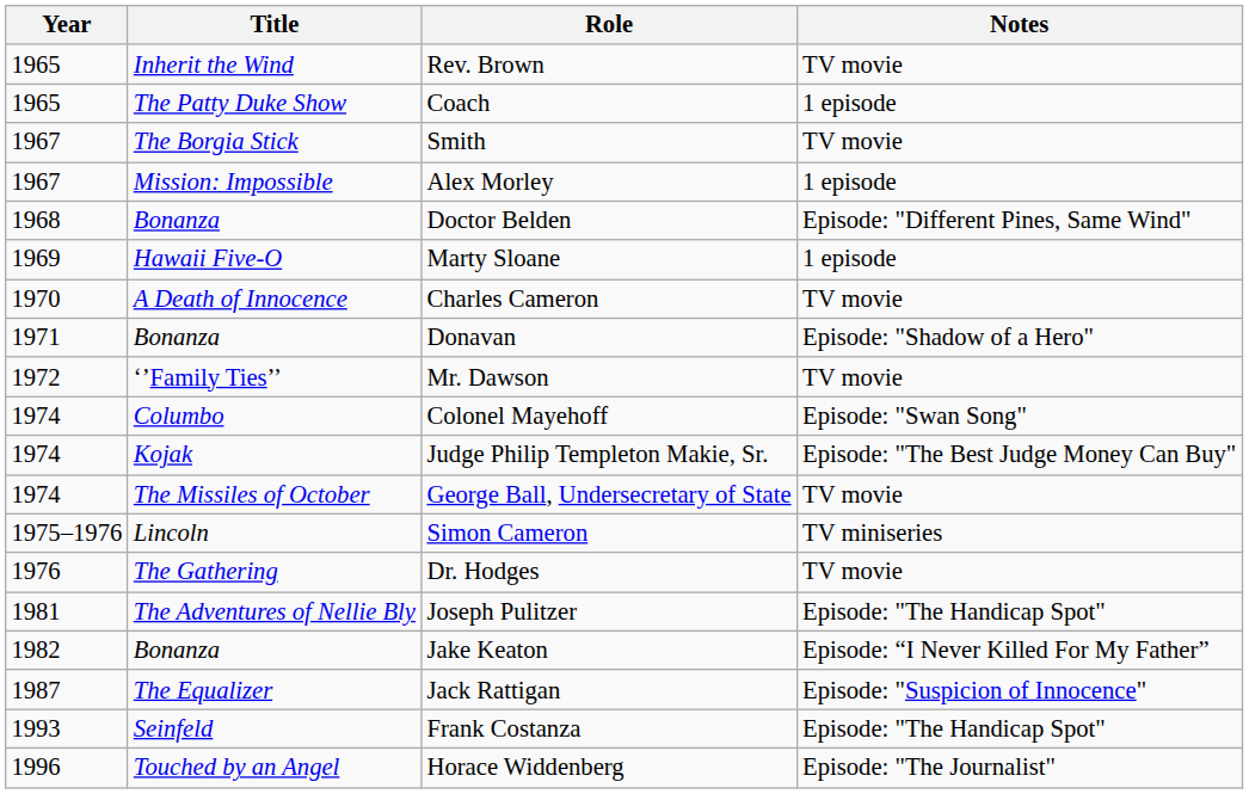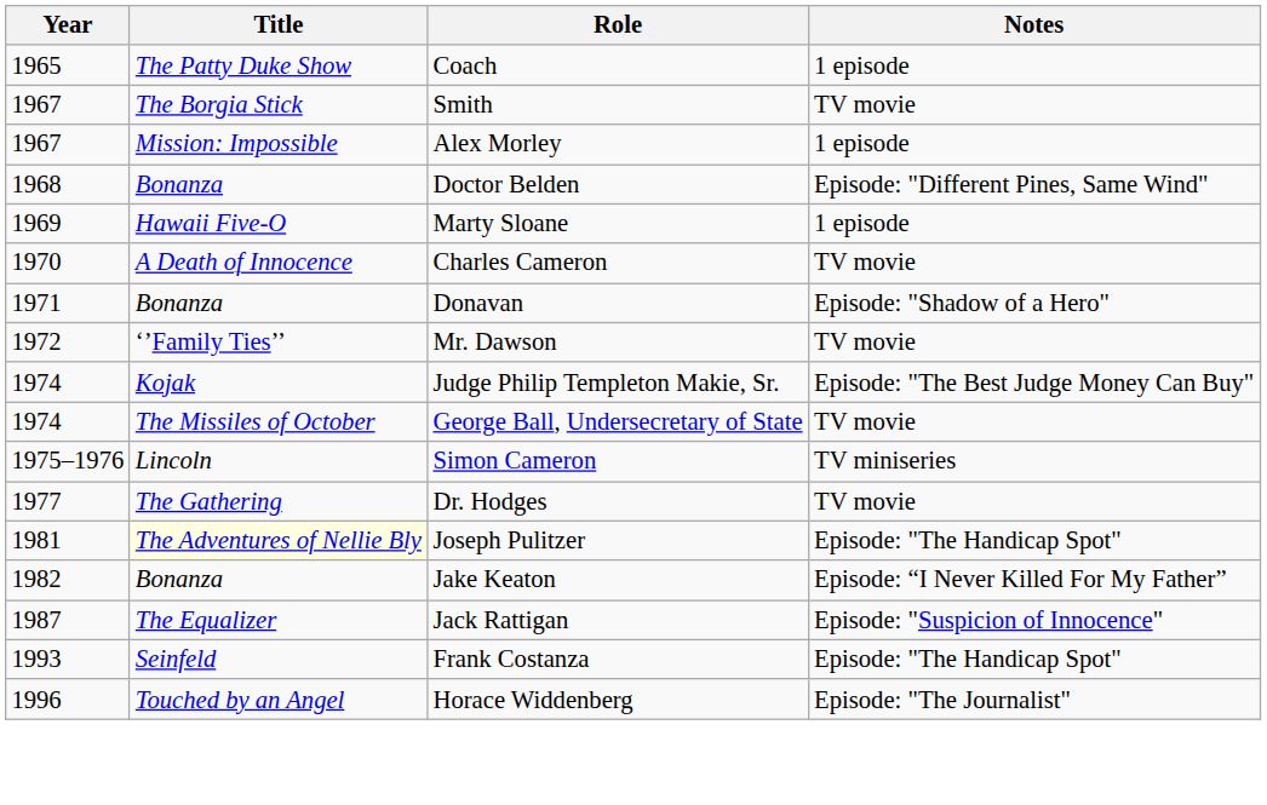 <table class="wikitable sortable">
 <tr>
 <th>Year</th>
 <th>Title</th>
 <th>Role</th>
 <th>Notes</th>
-</tr>
-<tr>
-<td>1965</td>
-<td><em><a href='#'>Inherit the Wind</a></em></td>
-<td>Rev. Brown</td>
-<td>TV movie</td>
 </tr>
 <tr>
 <td>1965</td>
 <td><em><a href='#'>The Patty Duke Show</a></em></td>
 <td>Coach</td>
 <td>1 episode</td>
 </tr>
 <tr>
 <td>1967</td>
 <td><em><a href='#'>The Borgia Stick</a></em></td>
 <td>Smith</td>
 <td>TV movie</td>
 </tr>
 <tr>
 <td>1967</td>
 <td><em><a href='#'>Mission: Impossible</a></em></td>
 <td>Alex Morley</td>
 <td>1 episode</td>
 </tr>
 <tr>
 <td>1968</td>
 <td><em><a href='#'>Bonanza</a></em></td>
 <td>Doctor Belden</td>
 <td>Episode: "Different Pines, Same Wind"</td>
 </tr>
 <tr>
 <td>1969</td>
 <td><em><a href='#'>Hawaii Five-O</a></em></td>
 <td>Marty Sloane</td>
 <td>1 episode</td>
 </tr>
 <tr>
 <td>1970</td>
 <td><em><a href='#'>A Death of Innocence</a></em></td>
 <td>Charles Cameron</td>
 <td>TV movie</td>
 </tr>
 <tr>
 <td>1971</td>
 <td><em>Bonanza</em></td>
 <td>Donavan</td>
 <td>Episode: "Shadow of a Hero"</td>
 </tr>
 <tr>
 <td>1972</td>
 <td>‘’<a href='#'>Family Ties</a>’’</td>
 <td>Mr. Dawson</td>
 <td>TV movie</td>
 </tr>
 <tr>
 <td>1974</td>
-<td><em><a href='#'>Columbo</a></em></td>
-<td>Colonel Mayehoff</td>
-<td>Episode: "Swan Song"</td>
-</tr>
-<tr>
-<td>1974</td>
 <td><em><a href='#'>Kojak</a></em></td>
 <td>Judge Philip Templeton Makie, Sr.</td>
 <td>Episode: "The Best Judge Money Can Buy"</td>
 </tr>
 <tr>
 <td>1974</td>
 <td><em><a href='#'>The Missiles of October</a></em></td>
 <td><a href='#'>George Ball</a>, <a href='#'>Undersecretary of State</a></td>
 <td>TV movie</td>
 </tr>
 <tr>
 <td>1975–1976</td>
 <td><em>Lincoln</em></td>
 <td><a href='#'>Simon Cameron</a></td>
 <td>TV miniseries</td>
 </tr>
 <tr>
-<td>1976</td>
+<td>1977</td>
 <td><em><a href='#'>The Gathering</a></em></td>
 <td>Dr. Hodges</td>
 <td>TV movie</td>
 </tr>
 <tr>
 <td>1981</td>
-<td><em><a href='#'>The Adventures of Nellie Bly</a></em></td>
+<td style="background: lightyellow;"><em><a href='#'>The Adventures of Nellie Bly</a></em></td>
 <td>Joseph Pulitzer</td>
 <td>Episode: "The Handicap Spot"</td>
 </tr>
 <tr>
 <td>1982</td>
 <td><em>Bonanza</em></td>
 <td>Jake Keaton</td>
 <td>Episode: “I Never Killed For My Father”</td>
 </tr>
 <tr>
 <td>1987</td>
 <td><em><a href='#'>The Equalizer</a></em></td>
 <td>Jack Rattigan</td>
 <td>Episode: "<a href='#'>Suspicion of Innocence</a>"</td>
 </tr>
 <tr>
 <td>1993</td>
 <td><em><a href='#'>Seinfeld</a></em></td>
 <td>Frank Costanza</td>
 <td>Episode: "The Handicap Spot"</td>
 </tr>
 <tr>
 <td>1996</td>
 <td><em><a href='#'>Touched by an Angel</a></em></td>
 <td>Horace Widdenberg</td>
 <td>Episode: "The Journalist"</td>
 </tr>
 </table>
